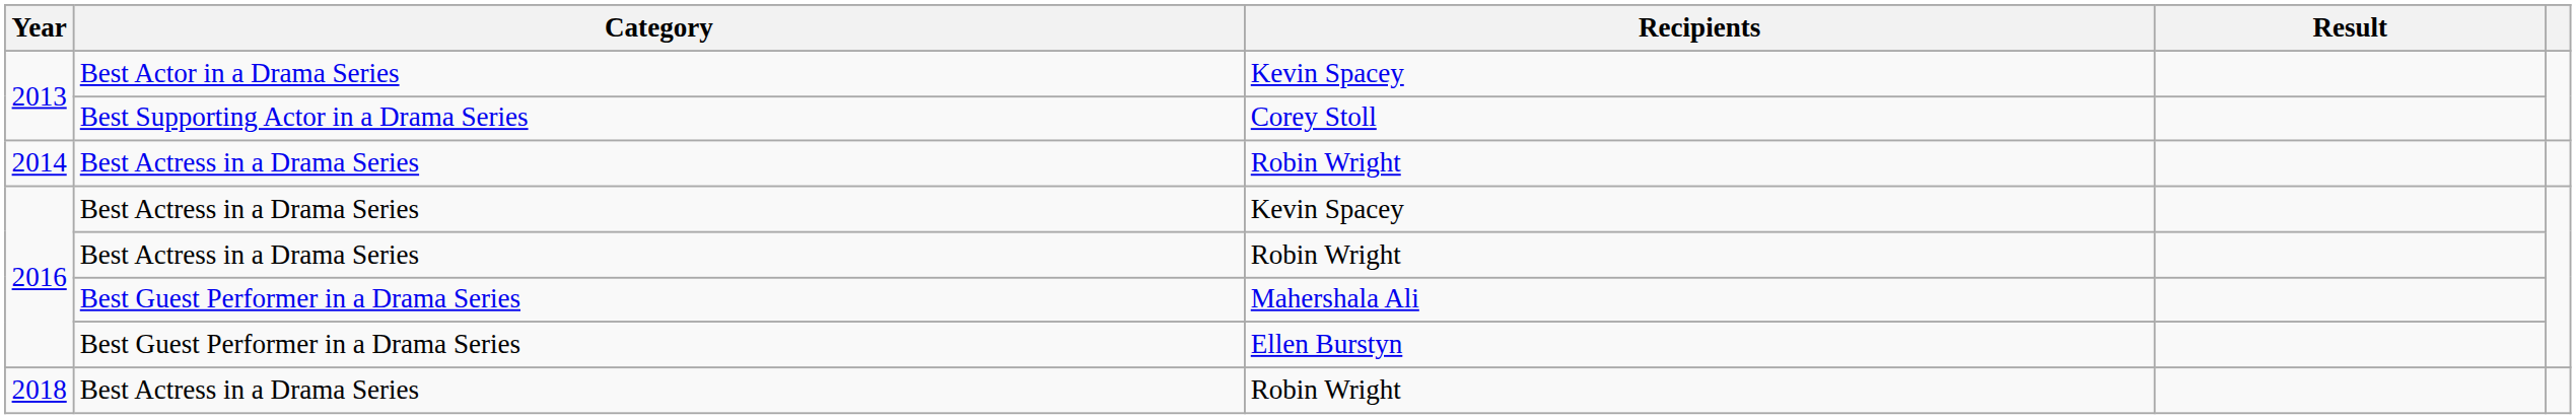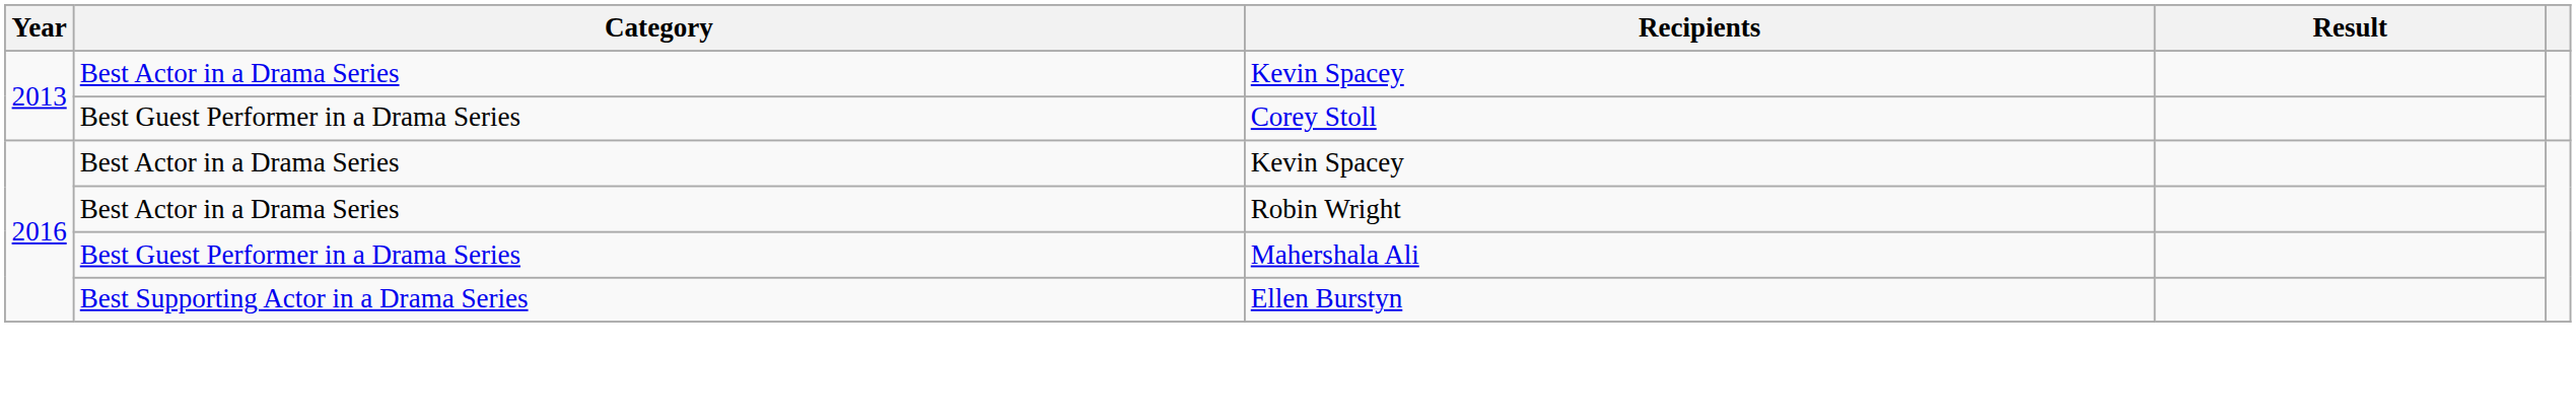 <table class="wikitable plainrowheaders" style="font-size: 90%" width=85%>
 <tr>
 <th scope="col" style="width:2%;">Year</th>
 <th scope="col" style="width:45%;">Category</th>
 <th scope="col" style="width:35%;">Recipients</th>
 <th scope="col" style="width:15%;">Result</th>
 <th scope="col" class="unsortable" style="width:1%;"></th>
 </tr>
 <tr>
 <td rowspan=2 style="text-align:center;"><a href='#'>2013</a></td>
 <td><a href='#'>Best Actor in a Drama Series</a></td>
 <td><a href='#'>Kevin Spacey</a></td>
 <td></td>
 <td rowspan=2 style="text-align:center;"></td>
 </tr>
 <tr>
-<td><a href='#'>Best Supporting Actor in a Drama Series</a></td>
+<td>Best Guest Performer in a Drama Series</td>
 <td><a href='#'>Corey Stoll</a></td>
 <td></td>
 </tr>
 <tr>
-<td style="text-align:center;"><a href='#'>2014</a></td>
-<td><a href='#'>Best Actress in a Drama Series</a></td>
-<td><a href='#'>Robin Wright</a></td>
-<td></td>
-<td style="text-align:center;"></td>
-</tr>
-<tr>
 <td rowspan=4 style="text-align:center;"><a href='#'>2016</a></td>
-<td>Best Actress in a Drama Series</td>
+<td>Best Actor in a Drama Series</td>
 <td>Kevin Spacey</td>
 <td></td>
 <td rowspan=4 style="text-align:center;"></td>
 </tr>
 <tr>
-<td>Best Actress in a Drama Series</td>
+<td>Best Actor in a Drama Series</td>
 <td>Robin Wright</td>
 <td></td>
 </tr>
 <tr>
 <td><a href='#'>Best Guest Performer in a Drama Series</a></td>
 <td><a href='#'>Mahershala Ali</a></td>
 <td></td>
 </tr>
 <tr>
-<td>Best Guest Performer in a Drama Series</td>
+<td><a href='#'>Best Supporting Actor in a Drama Series</a></td>
 <td><a href='#'>Ellen Burstyn</a></td>
 <td></td>
 </tr>
-<tr>
-<td style="text-align:center;"><a href='#'>2018</a></td>
-<td>Best Actress in a Drama Series</td>
-<td>Robin Wright</td>
-<td></td>
-<td style="text-align:center;"></td>
-</tr>
 </table>
